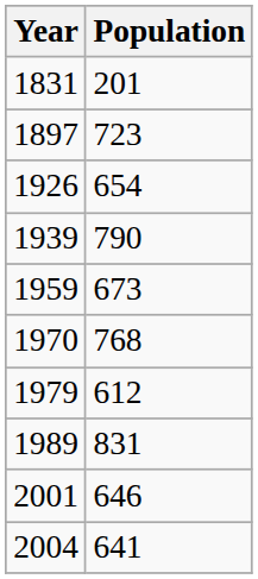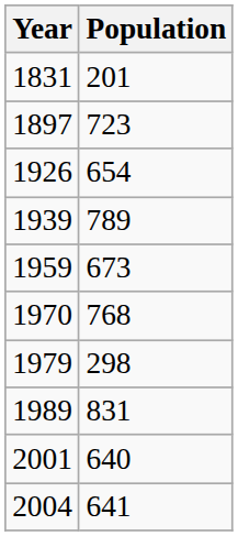 <table class="wikitable">
 <tr>
 <th>Year</th>
 <th>Population</th>
 </tr>
 <tr>
 <td>1831</td>
 <td>201</td>
 </tr>
 <tr>
 <td>1897</td>
 <td>723</td>
 </tr>
 <tr>
 <td>1926</td>
 <td>654</td>
 </tr>
 <tr>
 <td>1939</td>
-<td>790</td>
+<td>789</td>
 </tr>
 <tr>
 <td>1959</td>
 <td>673</td>
 </tr>
 <tr>
 <td>1970</td>
 <td>768</td>
 </tr>
 <tr>
 <td>1979</td>
-<td>612</td>
+<td>298</td>
 </tr>
 <tr>
 <td>1989</td>
 <td>831</td>
 </tr>
 <tr>
 <td>2001</td>
-<td>646</td>
+<td>640</td>
 </tr>
 <tr>
 <td>2004</td>
 <td>641</td>
 </tr>
 </table>
